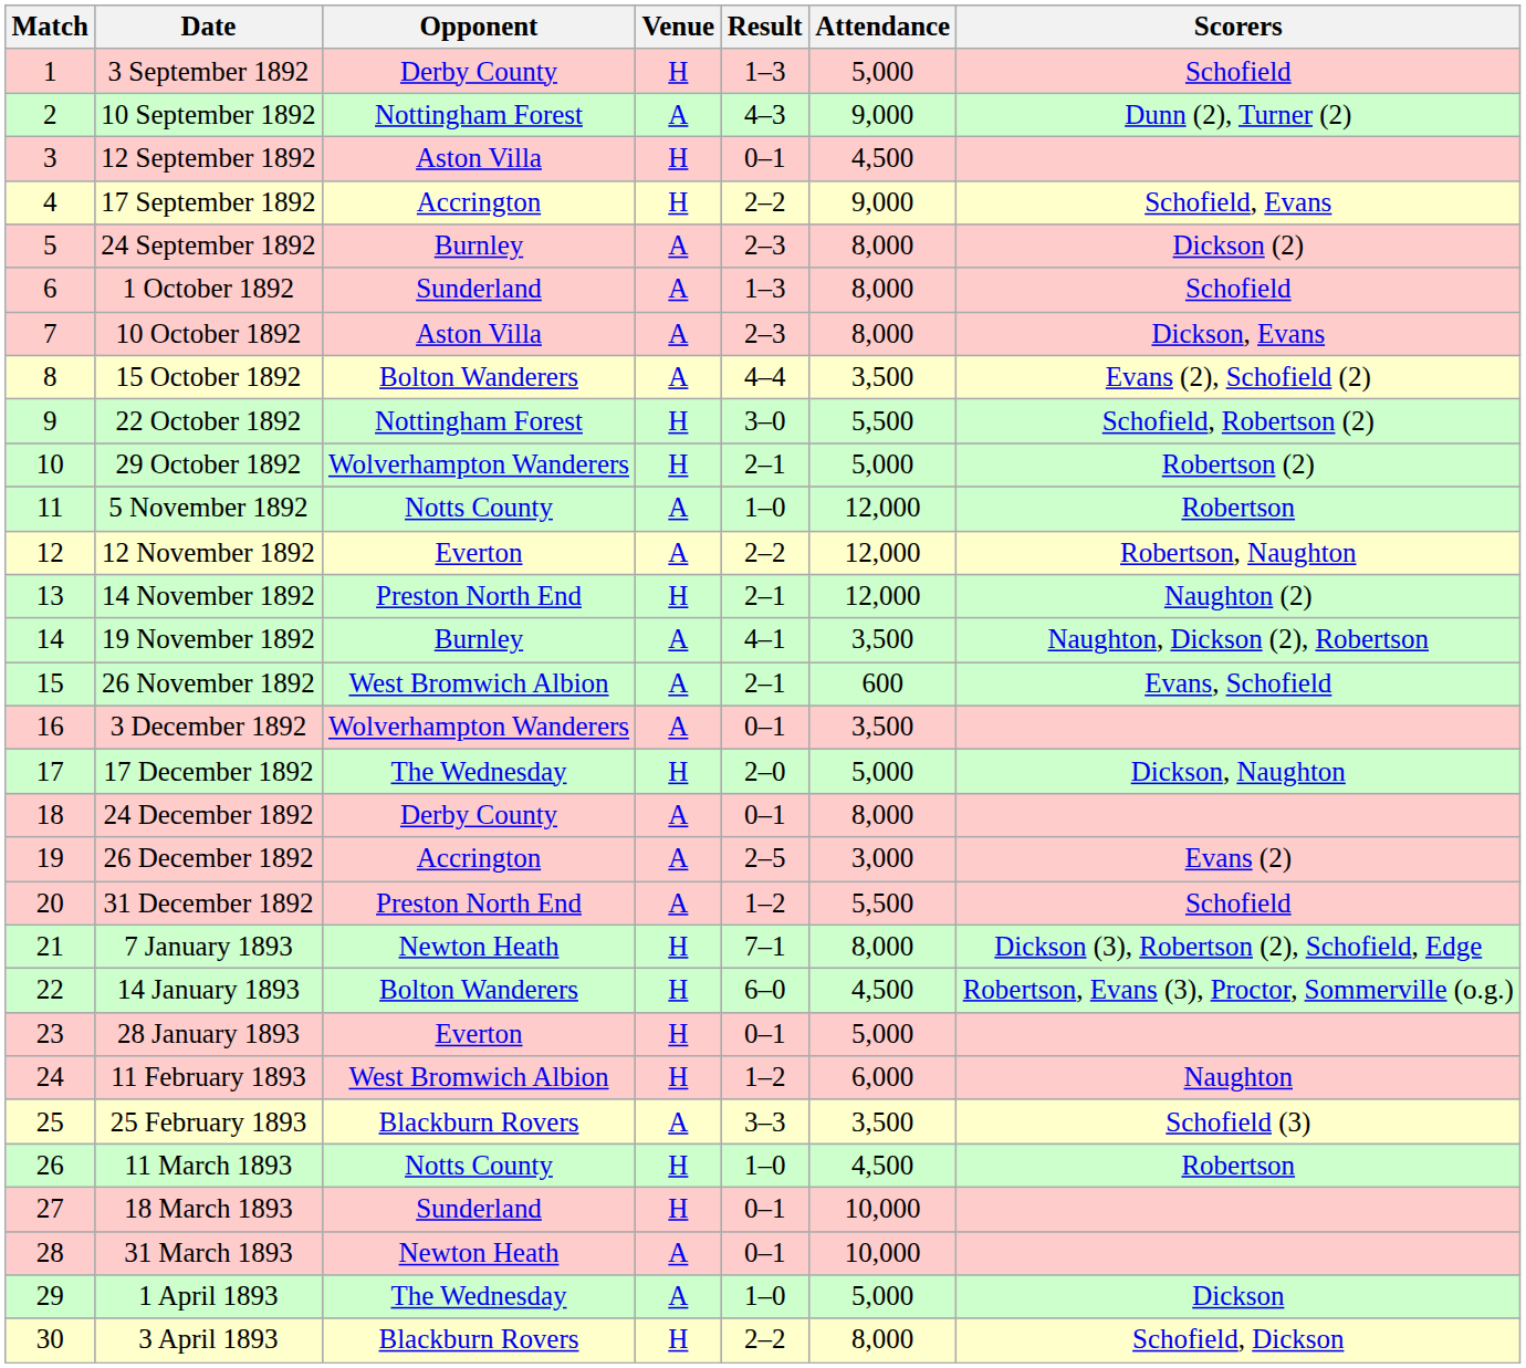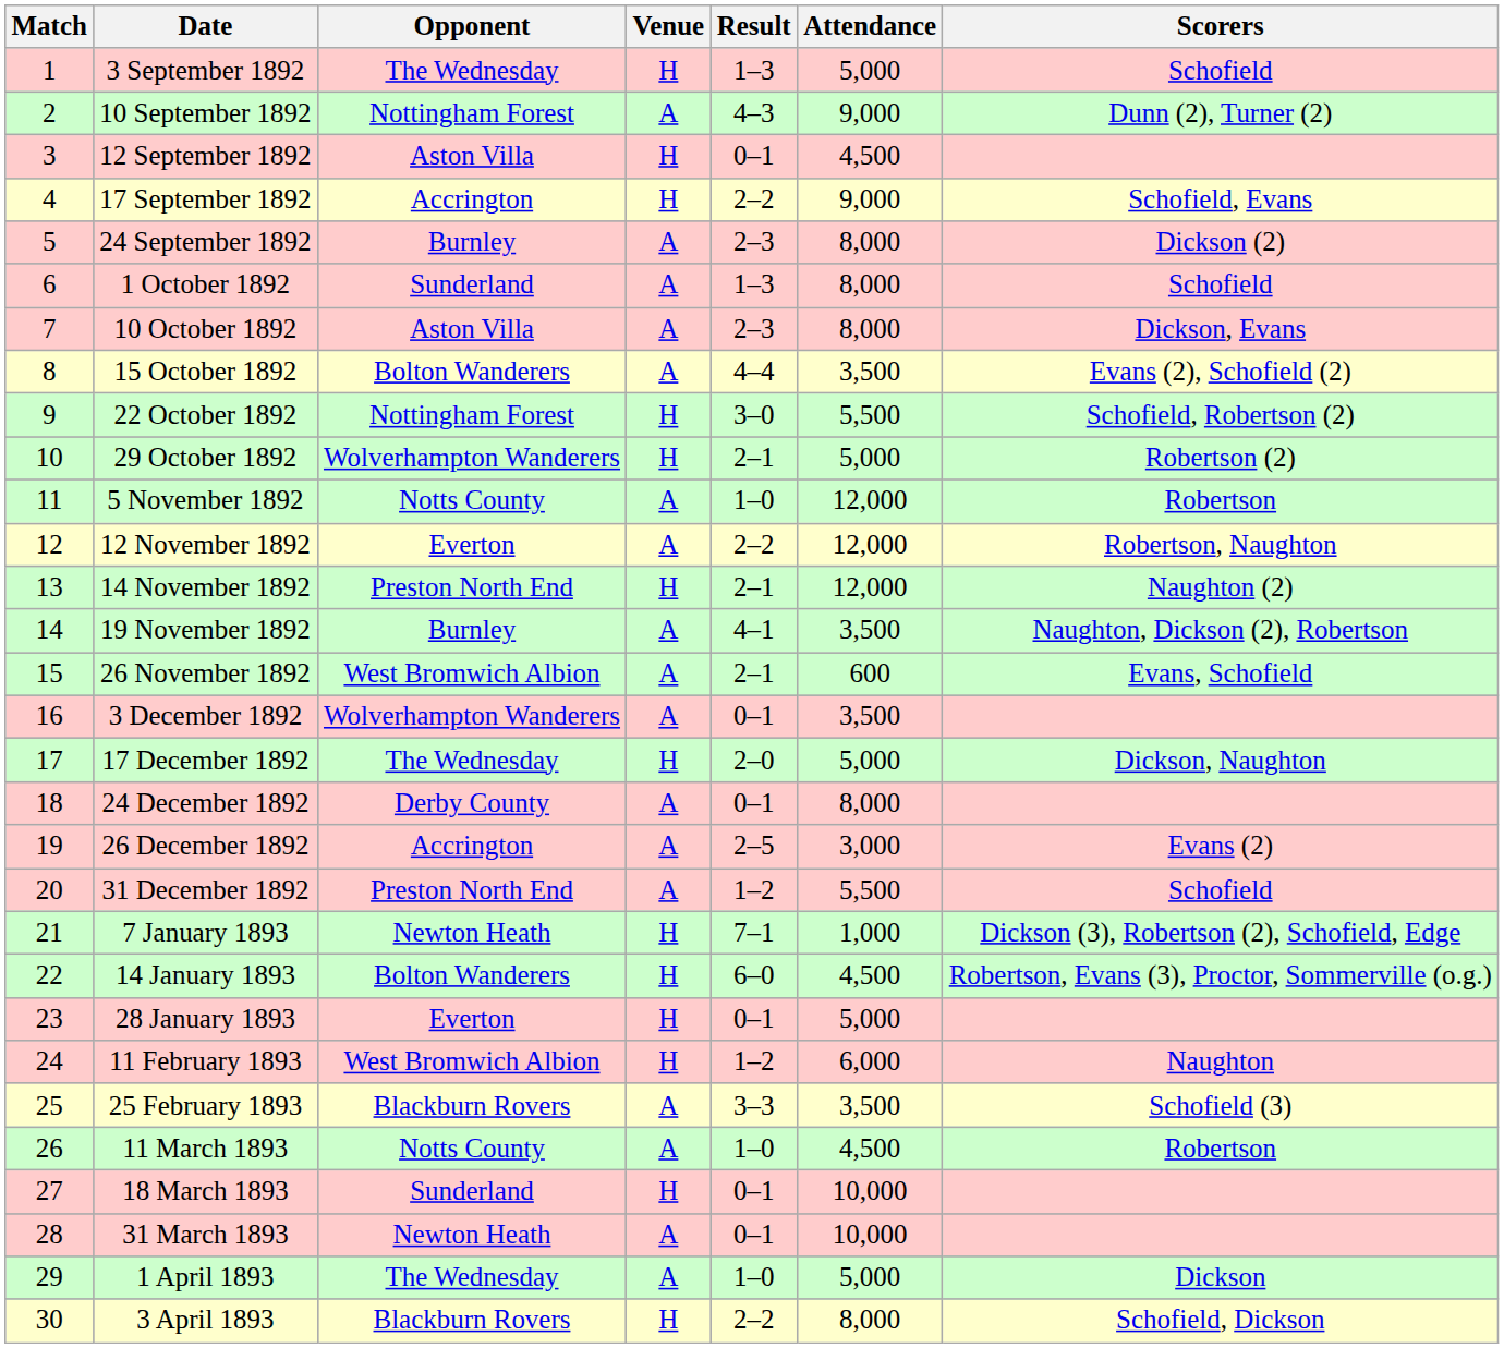 <table class="wikitable" style="font-size:100%; text-align:center">
 <tr>
 <th>Match</th>
 <th>Date</th>
 <th>Opponent</th>
 <th>Venue</th>
 <th>Result</th>
 <th>Attendance</th>
 <th>Scorers</th>
 </tr>
 <tr style="background-color: #FFCCCC;">
 <td>1</td>
 <td>3 September 1892</td>
-<td><a href='#'>Derby County</a></td>
+<td><a href='#'>The Wednesday</a></td>
 <td><a href='#'>H</a></td>
 <td>1–3</td>
 <td>5,000</td>
 <td><a href='#'>Schofield</a></td>
 </tr>
 <tr style="background-color: #CCFFCC;">
 <td>2</td>
 <td>10 September 1892</td>
 <td><a href='#'>Nottingham Forest</a></td>
 <td><a href='#'>A</a></td>
 <td>4–3</td>
 <td>9,000</td>
 <td><a href='#'>Dunn</a> (2), <a href='#'>Turner</a> (2)</td>
 </tr>
 <tr style="background-color: #FFCCCC;">
 <td>3</td>
 <td>12 September 1892</td>
 <td><a href='#'>Aston Villa</a></td>
 <td><a href='#'>H</a></td>
 <td>0–1</td>
 <td>4,500</td>
 <td></td>
 </tr>
 <tr style="background-color: #FFFFCC;">
 <td>4</td>
 <td>17 September 1892</td>
 <td><a href='#'>Accrington</a></td>
 <td><a href='#'>H</a></td>
 <td>2–2</td>
 <td>9,000</td>
 <td><a href='#'>Schofield</a>, <a href='#'>Evans</a></td>
 </tr>
 <tr style="background-color: #FFCCCC;">
 <td>5</td>
 <td>24 September 1892</td>
 <td><a href='#'>Burnley</a></td>
 <td><a href='#'>A</a></td>
 <td>2–3</td>
 <td>8,000</td>
 <td><a href='#'>Dickson</a> (2)</td>
 </tr>
 <tr style="background-color: #FFCCCC;">
 <td>6</td>
 <td>1 October 1892</td>
 <td><a href='#'>Sunderland</a></td>
 <td><a href='#'>A</a></td>
 <td>1–3</td>
 <td>8,000</td>
 <td><a href='#'>Schofield</a></td>
 </tr>
 <tr style="background-color: #FFCCCC;">
 <td>7</td>
 <td>10 October 1892</td>
 <td><a href='#'>Aston Villa</a></td>
 <td><a href='#'>A</a></td>
 <td>2–3</td>
 <td>8,000</td>
 <td><a href='#'>Dickson</a>, <a href='#'>Evans</a></td>
 </tr>
 <tr style="background-color: #FFFFCC;">
 <td>8</td>
 <td>15 October 1892</td>
 <td><a href='#'>Bolton Wanderers</a></td>
 <td><a href='#'>A</a></td>
 <td>4–4</td>
 <td>3,500</td>
 <td><a href='#'>Evans</a> (2), <a href='#'>Schofield</a> (2)</td>
 </tr>
 <tr style="background-color: #CCFFCC;">
 <td>9</td>
 <td>22 October 1892</td>
 <td><a href='#'>Nottingham Forest</a></td>
 <td><a href='#'>H</a></td>
 <td>3–0</td>
 <td>5,500</td>
 <td><a href='#'>Schofield</a>, <a href='#'>Robertson</a> (2)</td>
 </tr>
 <tr style="background-color: #CCFFCC;">
 <td>10</td>
 <td>29 October 1892</td>
 <td><a href='#'>Wolverhampton Wanderers</a></td>
 <td><a href='#'>H</a></td>
 <td>2–1</td>
 <td>5,000</td>
 <td><a href='#'>Robertson</a> (2)</td>
 </tr>
 <tr style="background-color: #CCFFCC;">
 <td>11</td>
 <td>5 November 1892</td>
 <td><a href='#'>Notts County</a></td>
 <td><a href='#'>A</a></td>
 <td>1–0</td>
 <td>12,000</td>
 <td><a href='#'>Robertson</a></td>
 </tr>
 <tr style="background-color: #FFFFCC;">
 <td>12</td>
 <td>12 November 1892</td>
 <td><a href='#'>Everton</a></td>
 <td><a href='#'>A</a></td>
 <td>2–2</td>
 <td>12,000</td>
 <td><a href='#'>Robertson</a>, <a href='#'>Naughton</a></td>
 </tr>
 <tr style="background-color: #CCFFCC;">
 <td>13</td>
 <td>14 November 1892</td>
 <td><a href='#'>Preston North End</a></td>
 <td><a href='#'>H</a></td>
 <td>2–1</td>
 <td>12,000</td>
 <td><a href='#'>Naughton</a> (2)</td>
 </tr>
 <tr style="background-color: #CCFFCC;">
 <td>14</td>
 <td>19 November 1892</td>
 <td><a href='#'>Burnley</a></td>
 <td><a href='#'>A</a></td>
 <td>4–1</td>
 <td>3,500</td>
 <td><a href='#'>Naughton</a>, <a href='#'>Dickson</a> (2), <a href='#'>Robertson</a></td>
 </tr>
 <tr style="background-color: #CCFFCC;">
 <td>15</td>
 <td>26 November 1892</td>
 <td><a href='#'>West Bromwich Albion</a></td>
 <td><a href='#'>A</a></td>
 <td>2–1</td>
 <td>600</td>
 <td><a href='#'>Evans</a>, <a href='#'>Schofield</a></td>
 </tr>
 <tr style="background-color: #FFCCCC;">
 <td>16</td>
 <td>3 December 1892</td>
 <td><a href='#'>Wolverhampton Wanderers</a></td>
 <td><a href='#'>A</a></td>
 <td>0–1</td>
 <td>3,500</td>
 <td></td>
 </tr>
 <tr style="background-color: #CCFFCC;">
 <td>17</td>
 <td>17 December 1892</td>
 <td><a href='#'>The Wednesday</a></td>
 <td><a href='#'>H</a></td>
 <td>2–0</td>
 <td>5,000</td>
 <td><a href='#'>Dickson</a>, <a href='#'>Naughton</a></td>
 </tr>
 <tr style="background-color: #FFCCCC;">
 <td>18</td>
 <td>24 December 1892</td>
 <td><a href='#'>Derby County</a></td>
 <td><a href='#'>A</a></td>
 <td>0–1</td>
 <td>8,000</td>
 <td></td>
 </tr>
 <tr style="background-color: #FFCCCC;">
 <td>19</td>
 <td>26 December 1892</td>
 <td><a href='#'>Accrington</a></td>
 <td><a href='#'>A</a></td>
 <td>2–5</td>
 <td>3,000</td>
 <td><a href='#'>Evans</a> (2)</td>
 </tr>
 <tr style="background-color: #FFCCCC;">
 <td>20</td>
 <td>31 December 1892</td>
 <td><a href='#'>Preston North End</a></td>
 <td><a href='#'>A</a></td>
 <td>1–2</td>
 <td>5,500</td>
 <td><a href='#'>Schofield</a></td>
 </tr>
 <tr style="background-color: #CCFFCC;">
 <td>21</td>
 <td>7 January 1893</td>
 <td><a href='#'>Newton Heath</a></td>
 <td><a href='#'>H</a></td>
 <td>7–1</td>
-<td>8,000</td>
+<td>1,000</td>
 <td><a href='#'>Dickson</a> (3), <a href='#'>Robertson</a> (2), <a href='#'>Schofield</a>, <a href='#'>Edge</a></td>
 </tr>
 <tr style="background-color: #CCFFCC;">
 <td>22</td>
 <td>14 January 1893</td>
 <td><a href='#'>Bolton Wanderers</a></td>
 <td><a href='#'>H</a></td>
 <td>6–0</td>
 <td>4,500</td>
 <td><a href='#'>Robertson</a>, <a href='#'>Evans</a> (3), <a href='#'>Proctor</a>, <a href='#'>Sommerville</a> (o.g.)</td>
 </tr>
 <tr style="background-color: #FFCCCC;">
 <td>23</td>
 <td>28 January 1893</td>
 <td><a href='#'>Everton</a></td>
 <td><a href='#'>H</a></td>
 <td>0–1</td>
 <td>5,000</td>
 <td></td>
 </tr>
 <tr style="background-color: #FFCCCC;">
 <td>24</td>
 <td>11 February 1893</td>
 <td><a href='#'>West Bromwich Albion</a></td>
 <td><a href='#'>H</a></td>
 <td>1–2</td>
 <td>6,000</td>
 <td><a href='#'>Naughton</a></td>
 </tr>
 <tr style="background-color: #FFFFCC;">
 <td>25</td>
 <td>25 February 1893</td>
 <td><a href='#'>Blackburn Rovers</a></td>
 <td><a href='#'>A</a></td>
 <td>3–3</td>
 <td>3,500</td>
 <td><a href='#'>Schofield</a> (3)</td>
 </tr>
 <tr style="background-color: #CCFFCC;">
 <td>26</td>
 <td>11 March 1893</td>
 <td><a href='#'>Notts County</a></td>
-<td><a href='#'>H</a></td>
+<td><a href='#'>A</a></td>
 <td>1–0</td>
 <td>4,500</td>
 <td><a href='#'>Robertson</a></td>
 </tr>
 <tr style="background-color: #FFCCCC;">
 <td>27</td>
 <td>18 March 1893</td>
 <td><a href='#'>Sunderland</a></td>
 <td><a href='#'>H</a></td>
 <td>0–1</td>
 <td>10,000</td>
 <td></td>
 </tr>
 <tr style="background-color: #FFCCCC;">
 <td>28</td>
 <td>31 March 1893</td>
 <td><a href='#'>Newton Heath</a></td>
 <td><a href='#'>A</a></td>
 <td>0–1</td>
 <td>10,000</td>
 <td></td>
 </tr>
 <tr style="background-color: #CCFFCC;">
 <td>29</td>
 <td>1 April 1893</td>
 <td><a href='#'>The Wednesday</a></td>
 <td><a href='#'>A</a></td>
 <td>1–0</td>
 <td>5,000</td>
 <td><a href='#'>Dickson</a></td>
 </tr>
 <tr style="background-color: #FFFFCC;">
 <td>30</td>
 <td>3 April 1893</td>
 <td><a href='#'>Blackburn Rovers</a></td>
 <td><a href='#'>H</a></td>
 <td>2–2</td>
 <td>8,000</td>
 <td><a href='#'>Schofield</a>, <a href='#'>Dickson</a></td>
 </tr>
 </table>
